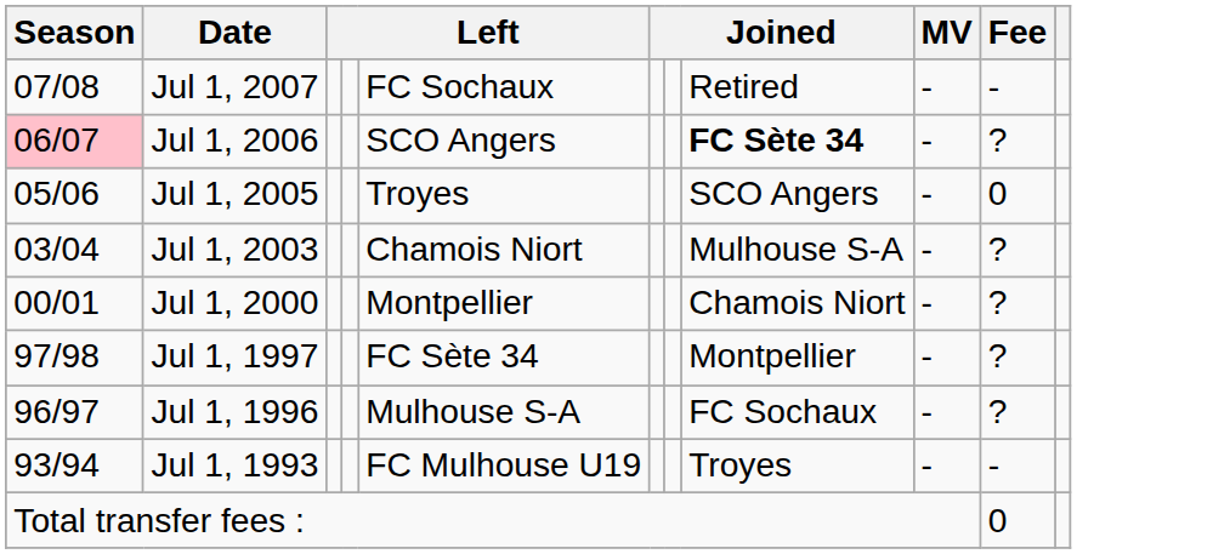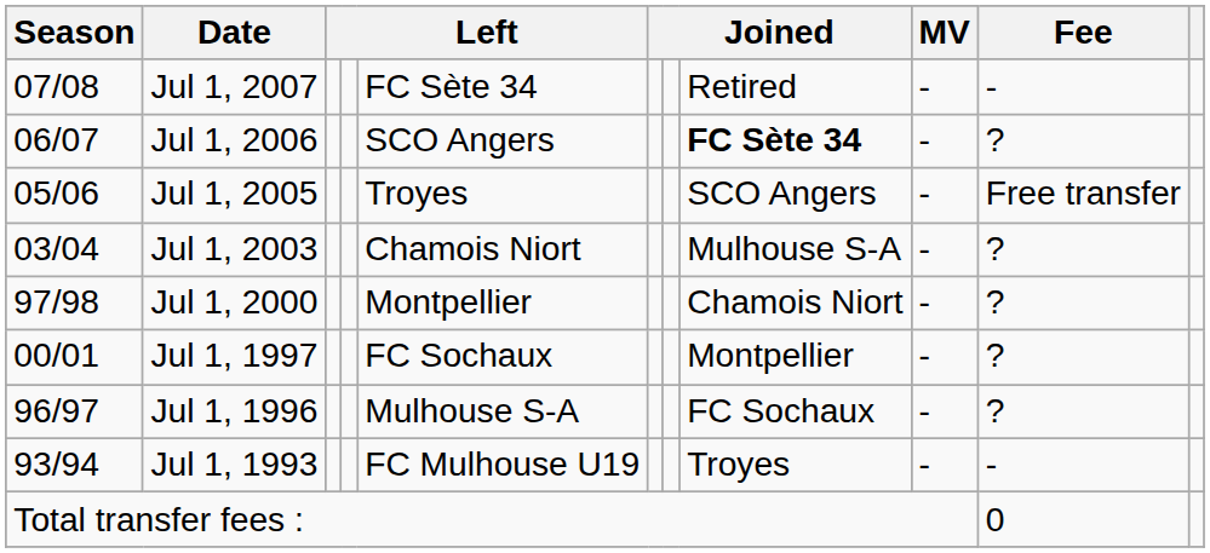 <table class="wikitable">
 <tr>
 <th>Season</th>
 <th>Date</th>
 <th colspan="3">Left</th>
 <th colspan="3">Joined</th>
 <th>MV</th>
 <th>Fee</th>
 <th></th>
 </tr>
 <tr>
 <td>07/08</td>
 <td>Jul 1, 2007</td>
 <td></td>
 <td></td>
-<td>FC Sochaux</td>
+<td>FC Sète 34</td>
 <td></td>
 <td></td>
 <td>Retired</td>
 <td>-</td>
 <td>-</td>
 <td></td>
 </tr>
 <tr>
-<td style="background: pink;">06/07</td>
+<td>06/07</td>
 <td>Jul 1, 2006</td>
 <td></td>
 <td></td>
 <td>SCO Angers</td>
 <td></td>
 <td></td>
 <td><strong>FC Sète 34</strong></td>
 <td>-</td>
 <td>?</td>
 <td></td>
 </tr>
 <tr>
 <td>05/06</td>
 <td>Jul 1, 2005</td>
 <td></td>
 <td></td>
 <td>Troyes</td>
 <td></td>
 <td></td>
 <td>SCO Angers</td>
 <td>-</td>
-<td>0</td>
+<td>Free transfer</td>
 <td></td>
 </tr>
 <tr>
 <td>03/04</td>
 <td>Jul 1, 2003</td>
 <td></td>
 <td></td>
 <td>Chamois Niort</td>
 <td></td>
 <td></td>
 <td>Mulhouse S-A</td>
 <td>-</td>
 <td>?</td>
 <td></td>
 </tr>
 <tr>
-<td>00/01</td>
+<td>97/98</td>
 <td>Jul 1, 2000</td>
 <td></td>
 <td></td>
 <td>Montpellier</td>
 <td></td>
 <td></td>
 <td>Chamois Niort</td>
 <td>-</td>
 <td>?</td>
 <td></td>
 </tr>
 <tr>
-<td>97/98</td>
+<td>00/01</td>
 <td>Jul 1, 1997</td>
 <td></td>
 <td></td>
-<td>FC Sète 34</td>
+<td>FC Sochaux</td>
 <td></td>
 <td></td>
 <td>Montpellier</td>
 <td>-</td>
 <td>?</td>
 <td></td>
 </tr>
 <tr>
 <td>96/97</td>
 <td>Jul 1, 1996</td>
 <td></td>
 <td></td>
 <td>Mulhouse S-A</td>
 <td></td>
 <td></td>
 <td>FC Sochaux</td>
 <td>-</td>
 <td>?</td>
 <td></td>
 </tr>
 <tr>
 <td>93/94</td>
 <td>Jul 1, 1993</td>
 <td></td>
 <td></td>
 <td>FC Mulhouse U19</td>
 <td></td>
 <td></td>
 <td>Troyes</td>
 <td>-</td>
 <td>-</td>
 <td></td>
 </tr>
 <tr>
 <td colspan="9">Total transfer fees :</td>
 <td>0</td>
 </tr>
 </table>
